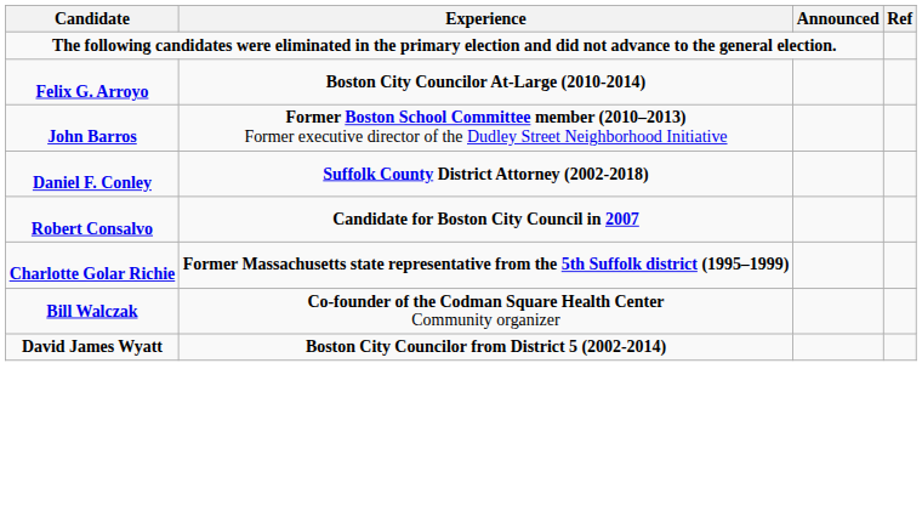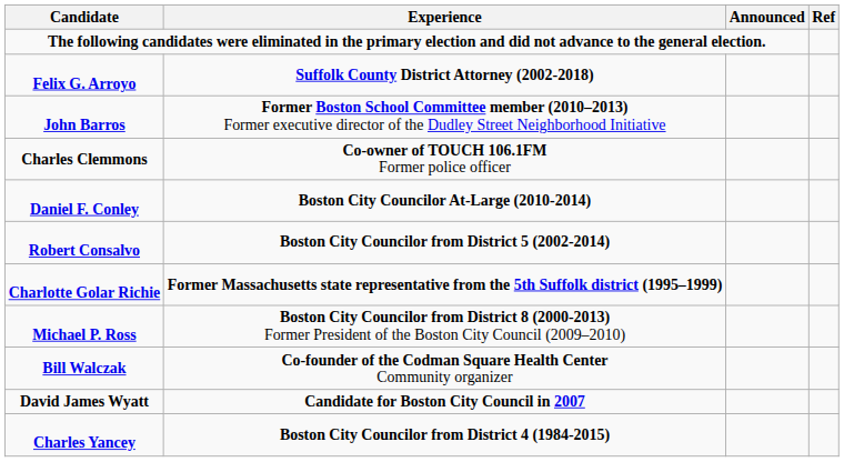 <table class="wikitable sortable" style="text-align:center">
 <tr>
 <th>Candidate</th>
 <th>Experience</th>
 <th>Announced</th>
 <th class="unsortable">Ref</th>
 </tr>
 <tr>
 <td colspan="3"><strong>The following candidates were eliminated in the primary election and did not advance to the general election.</strong></td>
 <td></td>
 </tr>
 <tr>
 <td><br><strong><a href='#'>Felix G. Arroyo</a></strong></td>
-<td><strong>Boston City Councilor At-Large (2010-2014)</strong></td>
+<td><strong><a href='#'>Suffolk County</a> District Attorney (2002-2018)</strong></td>
 <td></td>
 <td></td>
 </tr>
 <tr>
 <td><br><strong><a href='#'>John Barros</a></strong></td>
 <td><strong>Former <a href='#'>Boston School Committee</a> member (2010–2013)</strong><br>Former executive director of the <a href='#'>Dudley Street Neighborhood Initiative</a></td>
 <td><br></td>
 <td></td>
 </tr>
 <tr>
+<td><strong>Charles Clemmons</strong></td>
+<td><strong>Co-owner of TOUCH 106.1FM</strong><br>Former police officer</td>
+<td></td>
+<td></td>
+</tr>
+<tr>
 <td><br><strong><a href='#'>Daniel F. Conley</a></strong></td>
-<td><strong><a href='#'>Suffolk County</a> District Attorney (2002-2018)</strong></td>
+<td><strong>Boston City Councilor At-Large (2010-2014)</strong></td>
 <td><br></td>
 <td></td>
 </tr>
 <tr>
 <td><br><strong><a href='#'>Robert Consalvo</a></strong></td>
-<td><strong>Candidate for Boston City Council in <a href='#'>2007</a></strong></td>
+<td><strong>Boston City Councilor from District 5 (2002-2014)</strong></td>
 <td><br></td>
 <td></td>
 </tr>
 <tr>
 <td><br><strong><a href='#'>Charlotte Golar Richie</a></strong></td>
 <td><strong>Former Massachusetts state representative from the <a href='#'>5th Suffolk district</a> (1995–1999)</strong></td>
+<td><br></td>
+<td></td>
+</tr>
+<tr>
+<td><br><strong><a href='#'>Michael P. Ross</a></strong></td>
+<td><strong>Boston City Councilor from District 8 (2000-2013)</strong><br>Former President of the Boston City Council (2009–2010)</td>
 <td><br></td>
 <td></td>
 </tr>
 <tr>
 <td><strong><a href='#'>Bill Walczak</a></strong></td>
 <td><strong>Co-founder of the Codman Square Health Center</strong><br>Community organizer</td>
 <td><br></td>
 <td></td>
 </tr>
 <tr>
 <td><strong>David James Wyatt</strong></td>
-<td><strong>Boston City Councilor from District 5 (2002-2014)</strong></td>
+<td><strong>Candidate for Boston City Council in <a href='#'>2007</a></strong></td>
+<td></td>
+<td></td>
+</tr>
+<tr>
+<td><br><strong><a href='#'>Charles Yancey</a></strong></td>
+<td><strong>Boston City Councilor from District 4 (1984-2015)</strong></td>
 <td></td>
 <td></td>
 </tr>
 </table>
